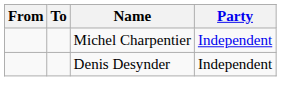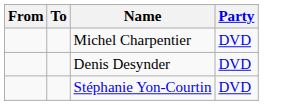 <table class="wikitable">
 <tr>
 <th>From</th>
 <th>To</th>
 <th>Name</th>
 <th><a href='#'>Party</a></th>
 </tr>
 <tr>
 <td></td>
 <td></td>
 <td align="left">Michel Charpentier</td>
-<td align="left"><a href='#'>Independent</a></td>
+<td align="left"><a href='#'>DVD</a></td>
 </tr>
 <tr>
 <td></td>
 <td></td>
 <td align="left">Denis Desynder</td>
-<td align="left">Independent</td>
+<td align="left"><a href='#'>DVD</a></td>
+</tr>
+<tr>
+<td></td>
+<td></td>
+<td align="left"><a href='#'>Stéphanie Yon-Courtin</a></td>
+<td align="left"><a href='#'>DVD</a></td>
 </tr>
 </table>
